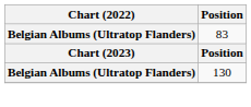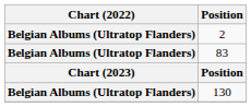 <table class="wikitable sortable plainrowheaders" style="text-align:center">
 <tr>
 <th scope="col">Chart (2022)</th>
 <th scope="col">Position</th>
+</tr>
+<tr>
+<th scope="row">Belgian Albums (Ultratop Flanders)</th>
+<td>2</td>
 </tr>
 <tr>
 <th scope="row">Belgian Albums (Ultratop Flanders)</th>
 <td>83</td>
 </tr>
 <tr>
 <th scope="col">Chart (2023)</th>
 <th scope="col">Position</th>
 </tr>
 <tr>
 <th scope="row">Belgian Albums (Ultratop Flanders)</th>
 <td>130</td>
 </tr>
 <tr>
 </tr>
 </table>
